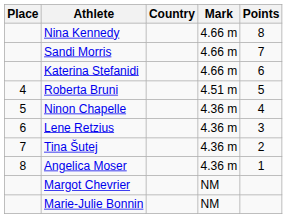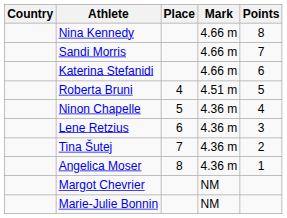 <table class="wikitable">
 <tr>
+<th>Country</th>
+<th>Athlete</th>
 <th>Place</th>
-<th>Athlete</th>
-<th>Country</th>
 <th>Mark</th>
 <th>Points</th>
 </tr>
 <tr>
+<td></td>
+<td><a href='#'>Nina Kennedy</a></td>
 <td align=center></td>
-<td><a href='#'>Nina Kennedy</a></td>
-<td></td>
 <td>4.66 m</td>
 <td align=center>8</td>
 </tr>
 <tr>
+<td></td>
+<td><a href='#'>Sandi Morris</a></td>
 <td align=center></td>
-<td><a href='#'>Sandi Morris</a></td>
-<td></td>
 <td>4.66 m</td>
 <td align=center>7</td>
 </tr>
 <tr>
+<td></td>
+<td><a href='#'>Katerina Stefanidi</a></td>
 <td align=center></td>
-<td><a href='#'>Katerina Stefanidi</a></td>
-<td></td>
 <td>4.66 m</td>
 <td align=center>6</td>
 </tr>
 <tr>
+<td></td>
+<td><a href='#'>Roberta Bruni</a></td>
 <td align=center>4</td>
-<td><a href='#'>Roberta Bruni</a></td>
-<td></td>
 <td>4.51 m</td>
 <td align=center>5</td>
 </tr>
 <tr>
+<td></td>
+<td><a href='#'>Ninon Chapelle</a></td>
 <td align=center>5</td>
-<td><a href='#'>Ninon Chapelle</a></td>
-<td></td>
 <td>4.36 m</td>
 <td align=center>4</td>
 </tr>
 <tr>
+<td></td>
+<td><a href='#'>Lene Retzius</a></td>
 <td align=center>6</td>
-<td><a href='#'>Lene Retzius</a></td>
-<td></td>
 <td>4.36 m</td>
 <td align=center>3</td>
 </tr>
 <tr>
+<td></td>
+<td><a href='#'>Tina Šutej</a></td>
 <td align=center>7</td>
-<td><a href='#'>Tina Šutej</a></td>
-<td></td>
 <td>4.36 m</td>
 <td align=center>2</td>
 </tr>
 <tr>
+<td></td>
+<td><a href='#'>Angelica Moser</a></td>
 <td align=center>8</td>
-<td><a href='#'>Angelica Moser</a></td>
-<td></td>
 <td>4.36 m</td>
 <td align=center>1</td>
 </tr>
 <tr>
+<td></td>
+<td><a href='#'>Margot Chevrier</a></td>
 <td align=center></td>
-<td><a href='#'>Margot Chevrier</a></td>
-<td></td>
 <td>NM</td>
 <td align=center></td>
 </tr>
 <tr>
+<td></td>
+<td><a href='#'>Marie-Julie Bonnin</a></td>
 <td align=center></td>
-<td><a href='#'>Marie-Julie Bonnin</a></td>
-<td></td>
 <td>NM</td>
 <td align=center></td>
 </tr>
 </table>
